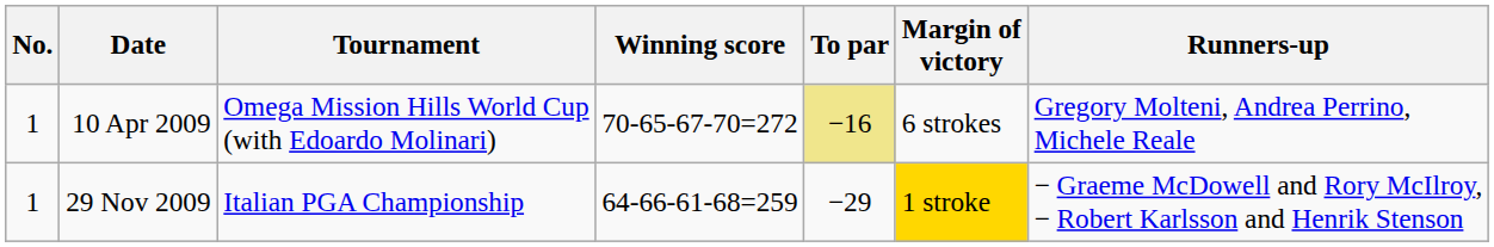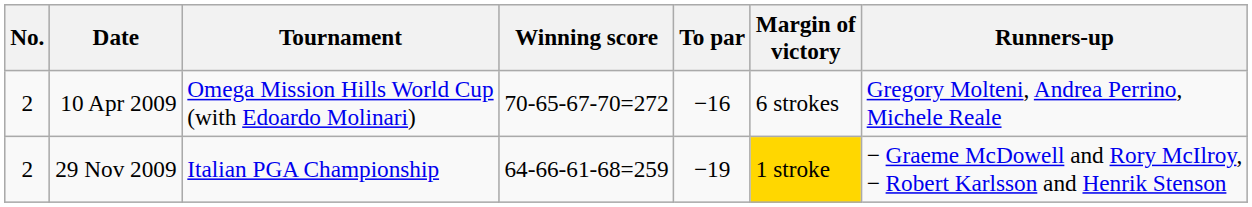 <table class="wikitable" style="font-size:95%;">
 <tr>
 <th>No.</th>
 <th>Date</th>
 <th>Tournament</th>
 <th>Winning score</th>
 <th>To par</th>
 <th>Margin of<br>victory</th>
 <th>Runners-up</th>
 </tr>
 <tr>
-<td align=center>1</td>
+<td align=center>2</td>
 <td align=right>10 Apr 2009</td>
 <td><a href='#'>Omega Mission Hills World Cup</a><br>(with  <a href='#'>Edoardo Molinari</a>)</td>
 <td align=right>70-65-67-70=272</td>
-<td align=center style="background: khaki;">−16</td>
+<td align=center>−16</td>
 <td>6 strokes</td>
 <td> <a href='#'>Gregory Molteni</a>,  <a href='#'>Andrea Perrino</a>,<br> <a href='#'>Michele Reale</a></td>
 </tr>
 <tr>
-<td align=center>1</td>
+<td align=center>2</td>
 <td align=right>29 Nov 2009</td>
 <td><a href='#'>Italian PGA Championship</a></td>
 <td align=right>64-66-61-68=259</td>
-<td align=center>−29</td>
+<td align=center>−19</td>
 <td style="background: gold;">1 stroke</td>
 <td> − <a href='#'>Graeme McDowell</a> and <a href='#'>Rory McIlroy</a>,<br> − <a href='#'>Robert Karlsson</a> and <a href='#'>Henrik Stenson</a></td>
 </tr>
 </table>
